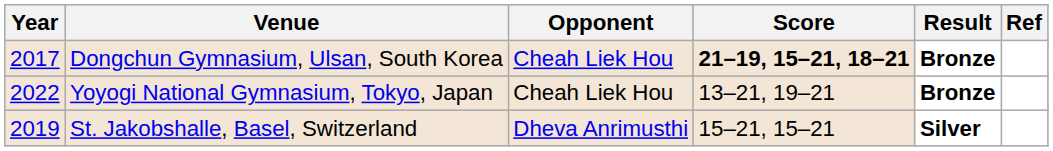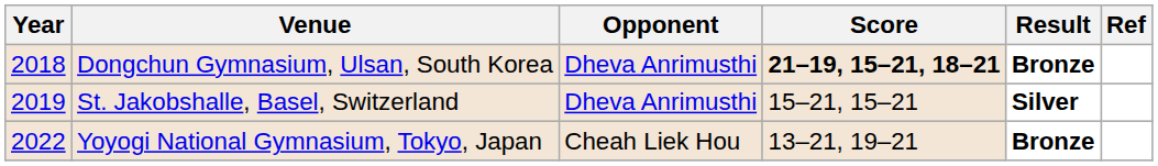 <table class="sortable wikitable" style="font-size: 90%;">
 <tr>
 <th>Year</th>
 <th>Venue</th>
 <th>Opponent</th>
 <th>Score</th>
 <th>Result</th>
 <th>Ref</th>
 </tr>
 <tr style="background:#F3E6D7">
-<td align="center"><a href='#'>2017</a></td>
+<td align="center"><a href='#'>2018</a></td>
 <td align="left"><a href='#'>Dongchun Gymnasium</a>, <a href='#'>Ulsan</a>, South Korea</td>
-<td align="left"> <a href='#'>Cheah Liek Hou</a></td>
+<td align="left"> <a href='#'>Dheva Anrimusthi</a></td>
 <td align="left"><strong>21–19, 15–21, 18–21</strong></td>
-<td style="text-align:left; background:white"> <strong>Bronze</strong></td>
-<td style="text-align:center; background:white"></td>
-</tr>
-<tr style="background:#F3E6D7">
-<td align="center"><a href='#'>2022</a></td>
-<td align="left"><a href='#'>Yoyogi National Gymnasium</a>, <a href='#'>Tokyo</a>, Japan</td>
-<td align="left"> Cheah Liek Hou</td>
-<td align="left">13–21, 19–21</td>
 <td style="text-align:left; background:white"> <strong>Bronze</strong></td>
 <td style="text-align:center; background:white"></td>
 </tr>
 <tr style="background:#F3E6D7">
 <td align="center"><a href='#'>2019</a></td>
 <td align="left"><a href='#'>St. Jakobshalle</a>, <a href='#'>Basel</a>, Switzerland</td>
 <td align="left"> <a href='#'>Dheva Anrimusthi</a></td>
 <td align="left">15–21, 15–21</td>
 <td style="text-align:left; background:white"> <strong>Silver</strong></td>
 <td style="text-align:center; background:white"></td>
 </tr>
+<tr style="background:#F3E6D7">
+<td align="center"><a href='#'>2022</a></td>
+<td align="left"><a href='#'>Yoyogi National Gymnasium</a>, <a href='#'>Tokyo</a>, Japan</td>
+<td align="left"> Cheah Liek Hou</td>
+<td align="left">13–21, 19–21</td>
+<td style="text-align:left; background:white"> <strong>Bronze</strong></td>
+<td style="text-align:center; background:white"></td>
+</tr>
 </table>
